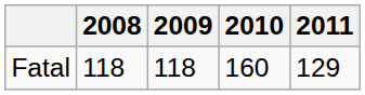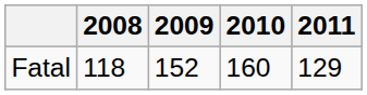 <table class="wikitable">
 <tr>
 <th></th>
 <th>2008</th>
 <th>2009</th>
 <th>2010</th>
 <th>2011</th>
 </tr>
 <tr>
 <td>Fatal</td>
 <td>118</td>
-<td>118</td>
+<td>152</td>
 <td>160</td>
 <td>129</td>
 </tr>
 </table>
